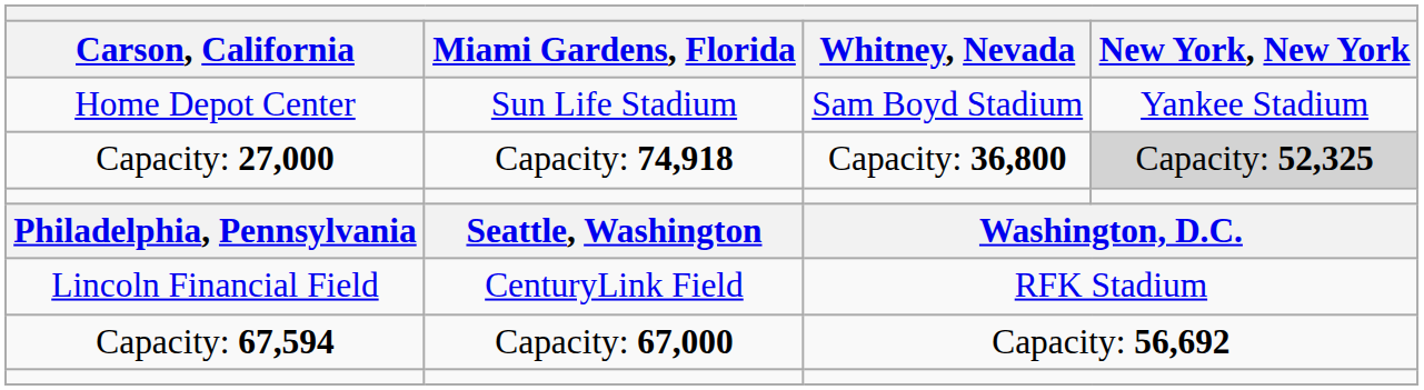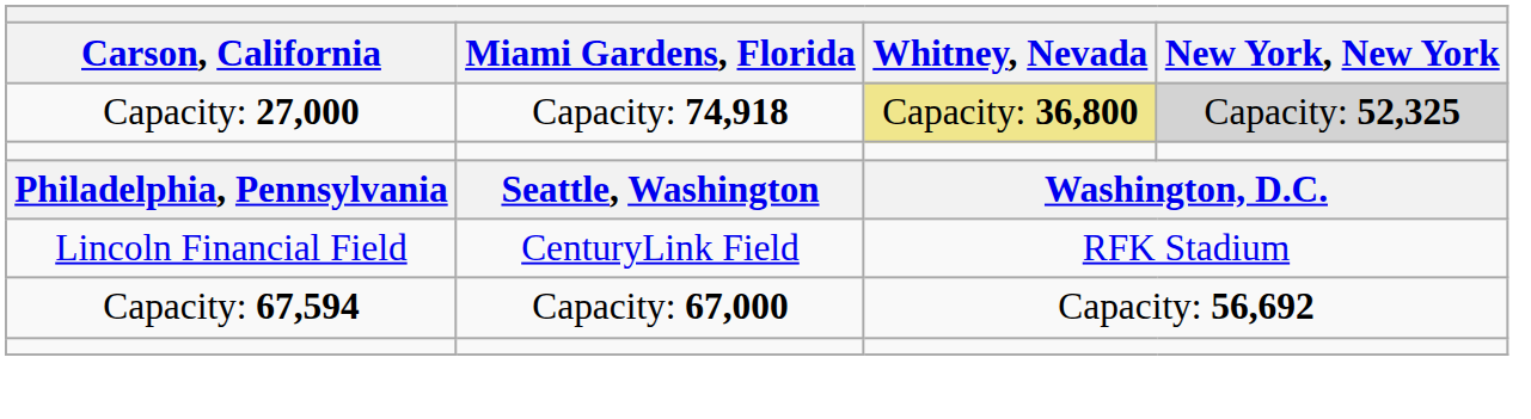 <table class="wikitable" style="text-align:center">
 <tr>
 <th colspan="4"></th>
 </tr>
 <tr>
 <th><a href='#'>Carson</a>, <a href='#'>California</a></th>
 <th><a href='#'>Miami Gardens</a>, <a href='#'>Florida</a></th>
 <th><a href='#'>Whitney</a>, <a href='#'>Nevada</a></th>
 <th><a href='#'>New York</a>, <a href='#'>New York</a></th>
 </tr>
 <tr>
-<td><a href='#'>Home Depot Center</a></td>
-<td><a href='#'>Sun Life Stadium</a></td>
-<td><a href='#'>Sam Boyd Stadium</a></td>
-<td><a href='#'>Yankee Stadium</a></td>
-</tr>
-<tr>
 <td>Capacity: <strong>27,000</strong></td>
 <td>Capacity: <strong>74,918</strong></td>
-<td>Capacity: <strong>36,800</strong></td>
+<td style="background: khaki;">Capacity: <strong>36,800</strong></td>
 <td style="background: lightgrey;">Capacity: <strong>52,325</strong></td>
 </tr>
 <tr>
 <td></td>
 <td></td>
 <td></td>
 <td></td>
 </tr>
 <tr>
 <th><a href='#'>Philadelphia</a>, <a href='#'>Pennsylvania</a></th>
 <th><a href='#'>Seattle</a>, <a href='#'>Washington</a></th>
 <th colspan="2"><a href='#'>Washington, D.C.</a></th>
 </tr>
 <tr>
 <td><a href='#'>Lincoln Financial Field</a></td>
 <td><a href='#'>CenturyLink Field</a></td>
 <td colspan="2"><a href='#'>RFK Stadium</a></td>
 </tr>
 <tr>
 <td>Capacity: <strong>67,594</strong></td>
 <td>Capacity: <strong>67,000</strong></td>
 <td colspan="2">Capacity: <strong>56,692</strong></td>
 </tr>
 <tr>
 <td></td>
 <td></td>
 <td colspan="2"></td>
 </tr>
 </table>
